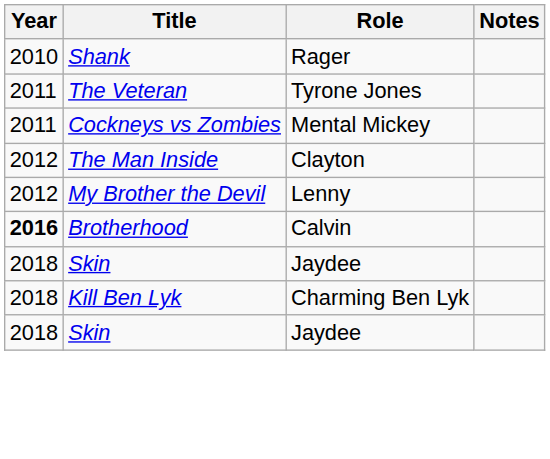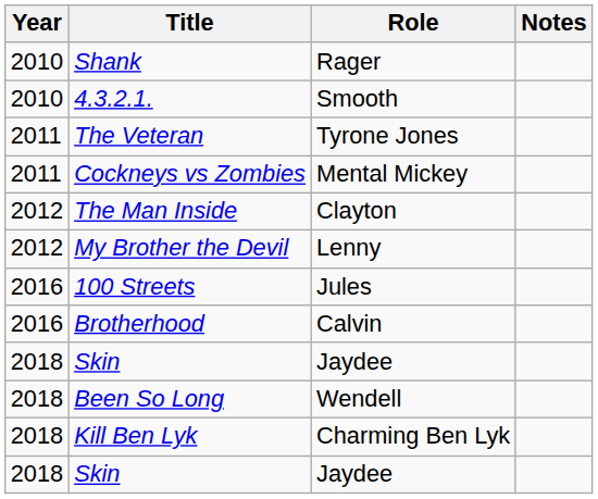 <table class="wikitable">
 <tr>
 <th>Year</th>
 <th>Title</th>
 <th>Role</th>
 <th>Notes</th>
 </tr>
 <tr>
 <td>2010</td>
 <td><em><a href='#'>Shank</a></em></td>
 <td>Rager</td>
+<td></td>
+</tr>
+<tr>
+<td>2010</td>
+<td><em><a href='#'>4.3.2.1.</a></em></td>
+<td>Smooth</td>
 <td></td>
 </tr>
 <tr>
 <td>2011</td>
 <td><em><a href='#'>The Veteran</a></em></td>
 <td>Tyrone Jones</td>
 <td></td>
 </tr>
 <tr>
 <td>2011</td>
 <td><em><a href='#'>Cockneys vs Zombies</a></em></td>
 <td>Mental Mickey</td>
 <td></td>
 </tr>
 <tr>
 <td>2012</td>
 <td><a href='#'><em>The Man Inside</em></a></td>
 <td>Clayton</td>
 <td></td>
 </tr>
 <tr>
 <td>2012</td>
 <td><em><a href='#'>My Brother the Devil</a></em></td>
 <td>Lenny</td>
 <td></td>
 </tr>
 <tr>
-<td><strong>2016</strong></td>
+<td>2016</td>
+<td><em><a href='#'>100 Streets</a></em></td>
+<td>Jules</td>
+<td></td>
+</tr>
+<tr>
+<td>2016</td>
 <td><em><a href='#'>Brotherhood</a></em></td>
 <td>Calvin</td>
 <td></td>
 </tr>
 <tr>
 <td>2018</td>
 <td><em><a href='#'>Skin</a></em></td>
 <td>Jaydee</td>
+<td></td>
+</tr>
+<tr>
+<td>2018</td>
+<td><a href='#'><em>Been So Long</em></a></td>
+<td>Wendell</td>
 <td></td>
 </tr>
 <tr>
 <td>2018</td>
 <td><em><a href='#'>Kill Ben Lyk</a></em></td>
 <td>Charming Ben Lyk</td>
 <td></td>
 </tr>
 <tr>
 <td>2018</td>
 <td><a href='#'><em>Skin</em></a></td>
 <td>Jaydee</td>
 <td></td>
 </tr>
 </table>
